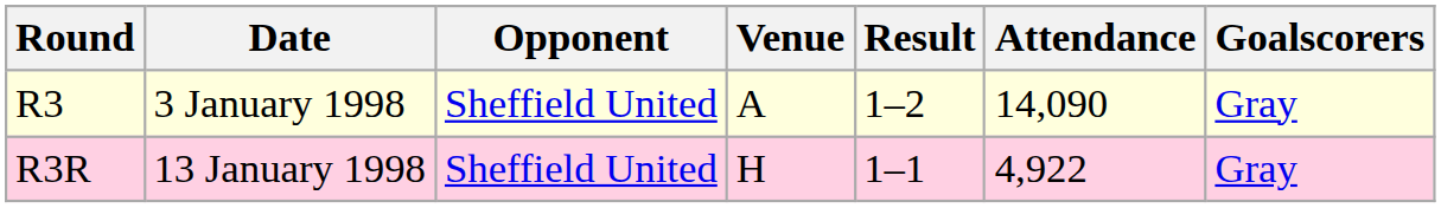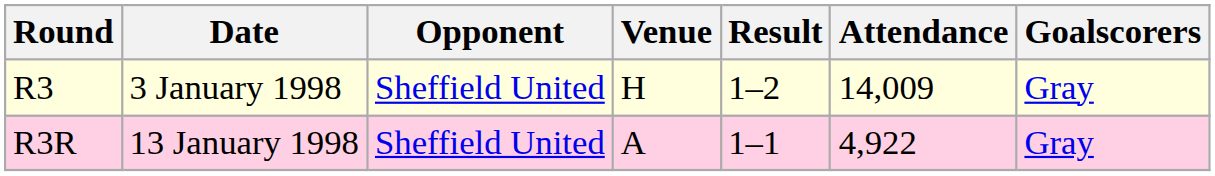 <table class="wikitable">
 <tr>
 <th>Round</th>
 <th>Date</th>
 <th>Opponent</th>
 <th>Venue</th>
 <th>Result</th>
 <th>Attendance</th>
 <th>Goalscorers</th>
 </tr>
 <tr style="background-color: #ffffdd;">
 <td>R3</td>
 <td>3 January 1998</td>
 <td><a href='#'>Sheffield United</a></td>
-<td>A</td>
+<td>H</td>
 <td>1–2</td>
-<td>14,090</td>
+<td>14,009</td>
 <td><a href='#'>Gray</a></td>
 </tr>
 <tr style="background-color: #ffd0e3;">
 <td>R3R</td>
 <td>13 January 1998</td>
 <td><a href='#'>Sheffield United</a></td>
-<td>H</td>
+<td>A</td>
 <td>1–1</td>
 <td>4,922</td>
 <td><a href='#'>Gray</a></td>
 </tr>
 </table>
